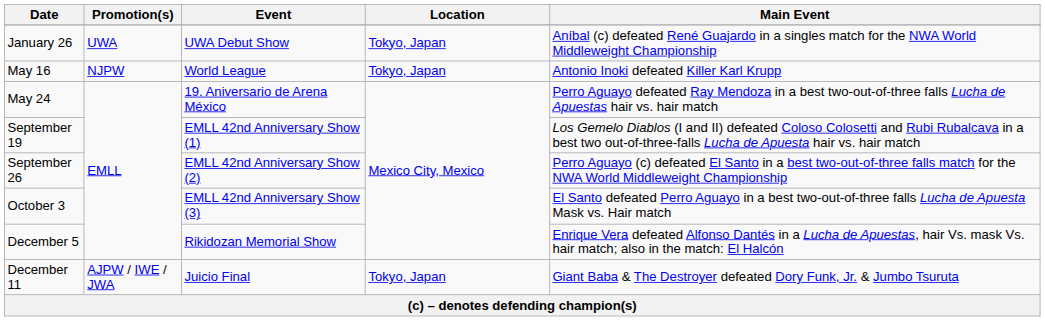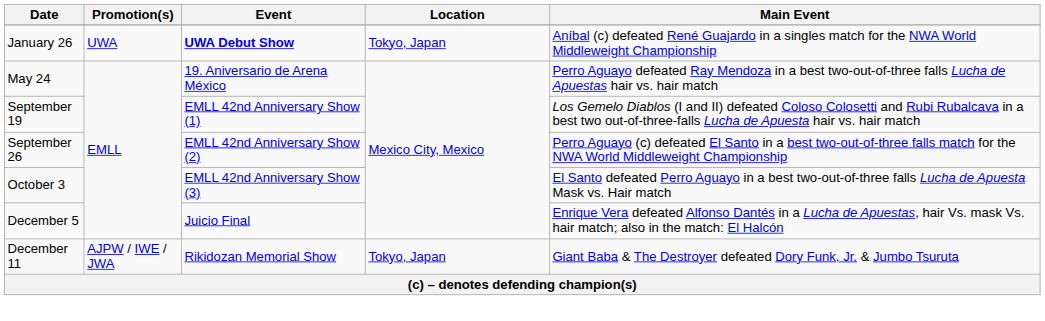 <table class="wikitable" style="width:100%;">
 <tr>
 <th width="5%">Date</th>
 <th width="5%">Promotion(s)</th>
 <th style="width:15%;">Event</th>
 <th style="width:15%;">Location</th>
 <th style="width:40%;">Main Event</th>
 </tr>
 <tr style="width:20%;" |Notes>
 </tr>
 <tr>
 <td>January 26</td>
 <td><a href='#'>UWA</a></td>
-<td><a href='#'>UWA Debut Show</a></td>
+<td><strong><a href='#'>UWA Debut Show</a></strong></td>
 <td><a href='#'>Tokyo, Japan</a></td>
 <td><a href='#'>Aníbal</a> (c) defeated <a href='#'>René Guajardo</a> in a singles match for the <a href='#'>NWA World Middleweight Championship</a></td>
-</tr>
-<tr>
-<td>May 16</td>
-<td><a href='#'>NJPW</a></td>
-<td><a href='#'>World League</a></td>
-<td><a href='#'>Tokyo, Japan</a></td>
-<td><a href='#'>Antonio Inoki</a> defeated <a href='#'>Killer Karl Krupp</a></td>
 </tr>
 <tr>
 <td>May 24</td>
 <td rowspan=5><a href='#'>EMLL</a></td>
 <td><a href='#'>19. Aniversario de Arena México</a></td>
 <td rowspan=5><a href='#'>Mexico City, Mexico</a></td>
 <td><a href='#'>Perro Aguayo</a> defeated <a href='#'>Ray Mendoza</a> in a best two-out-of-three falls <em><a href='#'>Lucha de Apuestas</a></em> hair vs. hair match</td>
 </tr>
 <tr>
 <td>September 19</td>
 <td><a href='#'>EMLL 42nd Anniversary Show (1)</a></td>
 <td><em>Los Gemelo Diablos</em> (I and II) defeated <a href='#'>Coloso Colosetti</a> and <a href='#'>Rubi Rubalcava</a> in a best two out-of-three-falls <em><a href='#'>Lucha de Apuesta</a></em> hair vs. hair match</td>
 </tr>
 <tr>
 <td>September 26</td>
 <td><a href='#'>EMLL 42nd Anniversary Show (2)</a></td>
 <td><a href='#'>Perro Aguayo</a> (c) defeated <a href='#'>El Santo</a> in a <a href='#'>best two-out-of-three falls match</a> for the <a href='#'>NWA World Middleweight Championship</a></td>
 </tr>
 <tr>
 <td>October 3</td>
 <td><a href='#'>EMLL 42nd Anniversary Show (3)</a></td>
 <td><a href='#'>El Santo</a> defeated <a href='#'>Perro Aguayo</a> in a best two-out-of-three falls <em><a href='#'>Lucha de Apuesta</a></em> Mask vs. Hair match</td>
 </tr>
 <tr>
 <td>December 5</td>
-<td><a href='#'>Rikidozan Memorial Show</a></td>
+<td><a href='#'>Juicio Final</a></td>
 <td><a href='#'>Enrique Vera</a> defeated <a href='#'>Alfonso Dantés</a> in a <em><a href='#'>Lucha de Apuestas</a></em>, hair Vs. mask Vs. hair match; also in the match: <a href='#'>El Halcón</a></td>
 </tr>
 <tr>
 <td>December 11</td>
 <td><a href='#'>AJPW</a> / <a href='#'>IWE</a> / <a href='#'>JWA</a></td>
-<td><a href='#'>Juicio Final</a></td>
+<td><a href='#'>Rikidozan Memorial Show</a></td>
 <td><a href='#'>Tokyo, Japan</a></td>
 <td><a href='#'>Giant Baba</a> & <a href='#'>The Destroyer</a> defeated <a href='#'>Dory Funk, Jr.</a> & <a href='#'>Jumbo Tsuruta</a></td>
 </tr>
 <tr>
 <th colspan="5">(c) – denotes defending champion(s)</th>
 </tr>
 </table>
